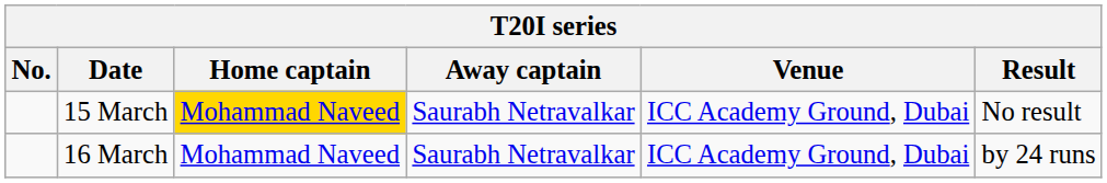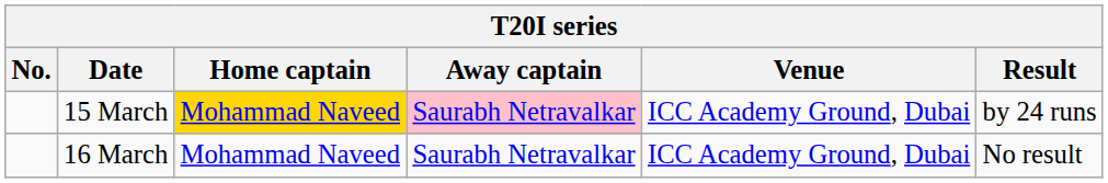 <table class="wikitable">
 <tr>
 <th colspan="6">T20I series</th>
 </tr>
 <tr>
 <th>No.</th>
 <th>Date</th>
 <th>Home captain</th>
 <th>Away captain</th>
 <th>Venue</th>
 <th>Result</th>
 </tr>
 <tr>
 <td></td>
 <td>15 March</td>
 <td style="background: gold;"><a href='#'>Mohammad Naveed</a></td>
-<td><a href='#'>Saurabh Netravalkar</a></td>
+<td style="background: pink;"><a href='#'>Saurabh Netravalkar</a></td>
 <td><a href='#'>ICC Academy Ground</a>, <a href='#'>Dubai</a></td>
-<td>No result</td>
+<td> by 24 runs</td>
 </tr>
 <tr>
 <td></td>
 <td>16 March</td>
 <td><a href='#'>Mohammad Naveed</a></td>
 <td><a href='#'>Saurabh Netravalkar</a></td>
 <td><a href='#'>ICC Academy Ground</a>, <a href='#'>Dubai</a></td>
-<td> by 24 runs</td>
+<td>No result</td>
 </tr>
 </table>
